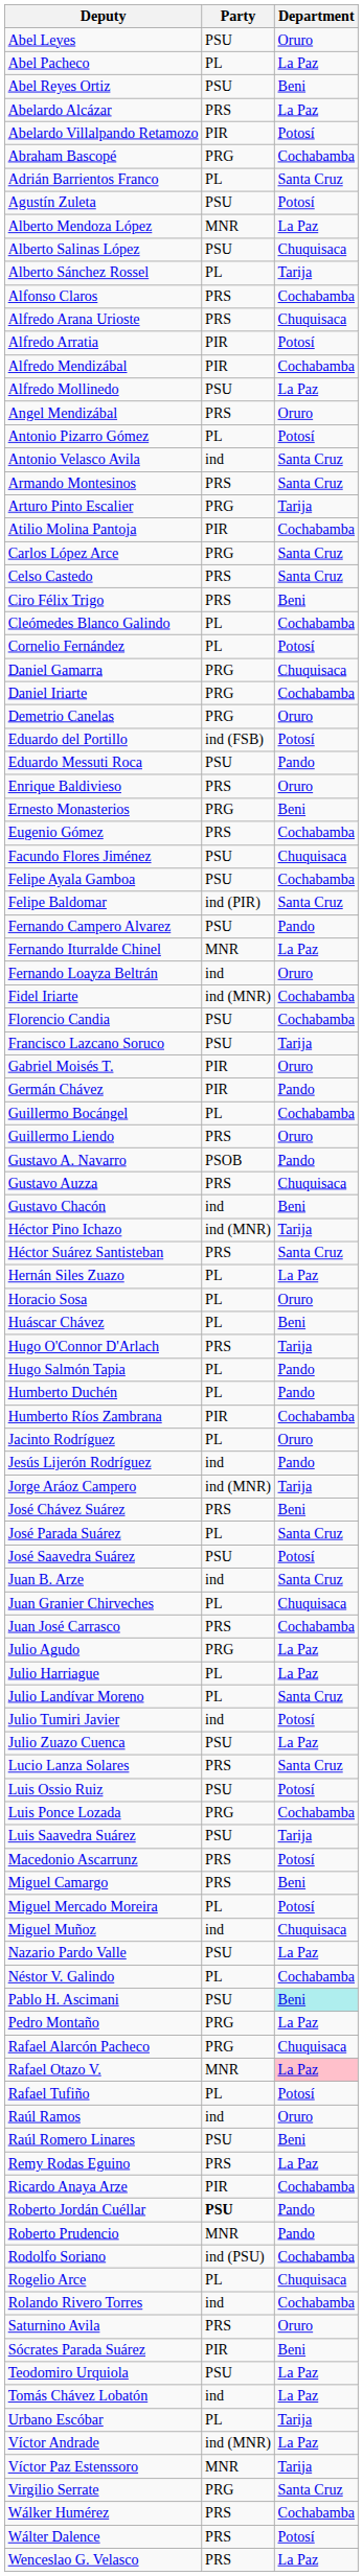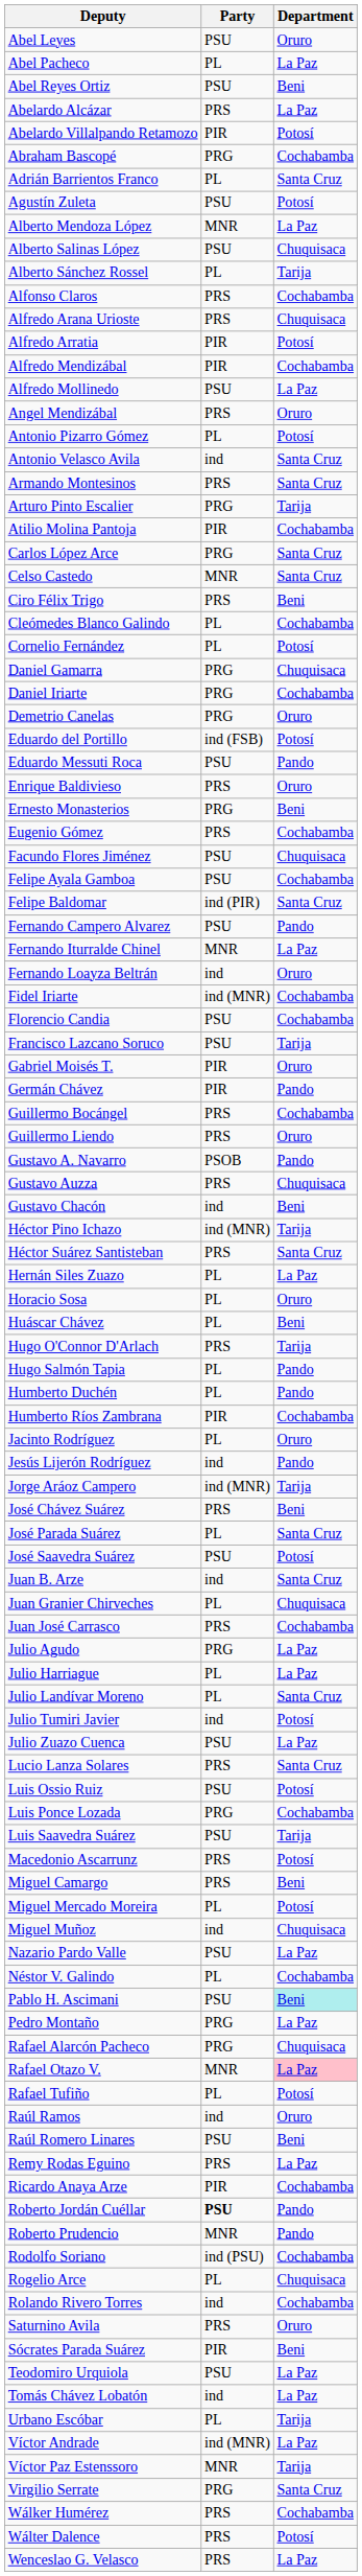 <table class="wikitable">
 <tr>
 <th>Deputy</th>
 <th>Party</th>
 <th>Department</th>
 </tr>
 <tr>
 <td><a href='#'>Abel Leyes</a></td>
 <td>PSU</td>
 <td><a href='#'>Oruro</a></td>
 </tr>
 <tr>
 <td><a href='#'>Abel Pacheco</a></td>
 <td>PL</td>
 <td><a href='#'>La Paz</a></td>
 </tr>
 <tr>
 <td><a href='#'>Abel Reyes Ortiz</a></td>
 <td>PSU</td>
 <td><a href='#'>Beni</a></td>
 </tr>
 <tr>
 <td><a href='#'>Abelardo Alcázar</a></td>
 <td>PRS</td>
 <td><a href='#'>La Paz</a></td>
 </tr>
 <tr>
 <td><a href='#'>Abelardo Villalpando Retamozo</a></td>
 <td>PIR</td>
 <td><a href='#'>Potosí</a></td>
 </tr>
 <tr>
 <td><a href='#'>Abraham Bascopé</a></td>
 <td>PRG</td>
 <td><a href='#'>Cochabamba</a></td>
 </tr>
 <tr>
 <td><a href='#'>Adrián Barrientos Franco</a></td>
 <td>PL</td>
 <td><a href='#'>Santa Cruz</a></td>
 </tr>
 <tr>
 <td><a href='#'>Agustín Zuleta</a></td>
 <td>PSU</td>
 <td><a href='#'>Potosí</a></td>
 </tr>
 <tr>
 <td><a href='#'>Alberto Mendoza López</a></td>
 <td>MNR</td>
 <td><a href='#'>La Paz</a></td>
 </tr>
 <tr>
 <td><a href='#'>Alberto Salinas López</a></td>
 <td>PSU</td>
 <td><a href='#'>Chuquisaca</a></td>
 </tr>
 <tr>
 <td><a href='#'>Alberto Sánchez Rossel</a></td>
 <td>PL</td>
 <td><a href='#'>Tarija</a></td>
 </tr>
 <tr>
 <td><a href='#'>Alfonso Claros</a></td>
 <td>PRS</td>
 <td><a href='#'>Cochabamba</a></td>
 </tr>
 <tr>
 <td><a href='#'>Alfredo Arana Urioste</a></td>
 <td>PRS</td>
 <td><a href='#'>Chuquisaca</a></td>
 </tr>
 <tr>
 <td><a href='#'>Alfredo Arratia</a></td>
 <td>PIR</td>
 <td><a href='#'>Potosí</a></td>
 </tr>
 <tr>
 <td><a href='#'>Alfredo Mendizábal</a></td>
 <td>PIR</td>
 <td><a href='#'>Cochabamba</a></td>
 </tr>
 <tr>
 <td><a href='#'>Alfredo Mollinedo</a></td>
 <td>PSU</td>
 <td><a href='#'>La Paz</a></td>
 </tr>
 <tr>
 <td><a href='#'>Angel Mendizábal</a></td>
 <td>PRS</td>
 <td><a href='#'>Oruro</a></td>
 </tr>
 <tr>
 <td><a href='#'>Antonio Pizarro Gómez</a></td>
 <td>PL</td>
 <td><a href='#'>Potosí</a></td>
 </tr>
 <tr>
 <td><a href='#'>Antonio Velasco Avila</a></td>
 <td>ind</td>
 <td><a href='#'>Santa Cruz</a></td>
 </tr>
 <tr>
 <td><a href='#'>Armando Montesinos</a></td>
 <td>PRS</td>
 <td><a href='#'>Santa Cruz</a></td>
 </tr>
 <tr>
 <td><a href='#'>Arturo Pinto Escalier</a></td>
 <td>PRG</td>
 <td><a href='#'>Tarija</a></td>
 </tr>
 <tr>
 <td><a href='#'>Atilio Molina Pantoja</a></td>
 <td>PIR</td>
 <td><a href='#'>Cochabamba</a></td>
 </tr>
 <tr>
 <td><a href='#'>Carlos López Arce</a></td>
 <td>PRG</td>
 <td><a href='#'>Santa Cruz</a></td>
 </tr>
 <tr>
 <td><a href='#'>Celso Castedo</a></td>
-<td>PRS</td>
+<td>MNR</td>
 <td><a href='#'>Santa Cruz</a></td>
 </tr>
 <tr>
 <td><a href='#'>Ciro Félix Trigo</a></td>
 <td>PRS</td>
 <td><a href='#'>Beni</a></td>
 </tr>
 <tr>
 <td><a href='#'>Cleómedes Blanco Galindo</a></td>
 <td>PL</td>
 <td><a href='#'>Cochabamba</a></td>
 </tr>
 <tr>
 <td><a href='#'>Cornelio Fernández</a></td>
 <td>PL</td>
 <td><a href='#'>Potosí</a></td>
 </tr>
 <tr>
 <td><a href='#'>Daniel Gamarra</a></td>
 <td>PRG</td>
 <td><a href='#'>Chuquisaca</a></td>
 </tr>
 <tr>
 <td><a href='#'>Daniel Iriarte</a></td>
 <td>PRG</td>
 <td><a href='#'>Cochabamba</a></td>
 </tr>
 <tr>
 <td><a href='#'>Demetrio Canelas</a></td>
 <td>PRG</td>
 <td><a href='#'>Oruro</a></td>
 </tr>
 <tr>
 <td><a href='#'>Eduardo del Portillo</a></td>
 <td>ind (FSB)</td>
 <td><a href='#'>Potosí</a></td>
 </tr>
 <tr>
 <td><a href='#'>Eduardo Messuti Roca</a></td>
 <td>PSU</td>
 <td><a href='#'>Pando</a></td>
 </tr>
 <tr>
 <td><a href='#'>Enrique Baldivieso</a></td>
 <td>PRS</td>
 <td><a href='#'>Oruro</a></td>
 </tr>
 <tr>
 <td><a href='#'>Ernesto Monasterios</a></td>
 <td>PRG</td>
 <td><a href='#'>Beni</a></td>
 </tr>
 <tr>
 <td><a href='#'>Eugenio Gómez</a></td>
 <td>PRS</td>
 <td><a href='#'>Cochabamba</a></td>
 </tr>
 <tr>
 <td><a href='#'>Facundo Flores Jiménez</a></td>
 <td>PSU</td>
 <td><a href='#'>Chuquisaca</a></td>
 </tr>
 <tr>
 <td><a href='#'>Felipe Ayala Gamboa</a></td>
 <td>PSU</td>
 <td><a href='#'>Cochabamba</a></td>
 </tr>
 <tr>
 <td><a href='#'>Felipe Baldomar</a></td>
 <td>ind (PIR)</td>
 <td><a href='#'>Santa Cruz</a></td>
 </tr>
 <tr>
 <td><a href='#'>Fernando Campero Alvarez</a></td>
 <td>PSU</td>
 <td><a href='#'>Pando</a></td>
 </tr>
 <tr>
 <td><a href='#'>Fernando Iturralde Chinel</a></td>
 <td>MNR</td>
 <td><a href='#'>La Paz</a></td>
 </tr>
 <tr>
 <td><a href='#'>Fernando Loayza Beltrán</a></td>
 <td>ind</td>
 <td><a href='#'>Oruro</a></td>
 </tr>
 <tr>
 <td><a href='#'>Fidel Iriarte</a></td>
 <td>ind (MNR)</td>
 <td><a href='#'>Cochabamba</a></td>
 </tr>
 <tr>
 <td><a href='#'>Florencio Candia</a></td>
 <td>PSU</td>
 <td><a href='#'>Cochabamba</a></td>
 </tr>
 <tr>
 <td><a href='#'>Francisco Lazcano Soruco</a></td>
 <td>PSU</td>
 <td><a href='#'>Tarija</a></td>
 </tr>
 <tr>
 <td><a href='#'>Gabriel Moisés T.</a></td>
 <td>PIR</td>
 <td><a href='#'>Oruro</a></td>
 </tr>
 <tr>
 <td><a href='#'>Germán Chávez</a></td>
 <td>PIR</td>
 <td><a href='#'>Pando</a></td>
 </tr>
 <tr>
 <td><a href='#'>Guillermo Bocángel</a></td>
-<td>PL</td>
+<td>PRS</td>
 <td><a href='#'>Cochabamba</a></td>
 </tr>
 <tr>
 <td><a href='#'>Guillermo Liendo</a></td>
 <td>PRS</td>
 <td><a href='#'>Oruro</a></td>
 </tr>
 <tr>
 <td><a href='#'>Gustavo A. Navarro</a></td>
 <td>PSOB</td>
 <td><a href='#'>Pando</a></td>
 </tr>
 <tr>
 <td><a href='#'>Gustavo Auzza</a></td>
 <td>PRS</td>
 <td><a href='#'>Chuquisaca</a></td>
 </tr>
 <tr>
 <td><a href='#'>Gustavo Chacón</a></td>
 <td>ind</td>
 <td><a href='#'>Beni</a></td>
 </tr>
 <tr>
 <td><a href='#'>Héctor Pino Ichazo</a></td>
 <td>ind (MNR)</td>
 <td><a href='#'>Tarija</a></td>
 </tr>
 <tr>
 <td><a href='#'>Héctor Suárez Santisteban</a></td>
 <td>PRS</td>
 <td><a href='#'>Santa Cruz</a></td>
 </tr>
 <tr>
 <td><a href='#'>Hernán Siles Zuazo</a></td>
 <td>PL</td>
 <td><a href='#'>La Paz</a></td>
 </tr>
 <tr>
 <td><a href='#'>Horacio Sosa</a></td>
 <td>PL</td>
 <td><a href='#'>Oruro</a></td>
 </tr>
 <tr>
 <td><a href='#'>Huáscar Chávez</a></td>
 <td>PL</td>
 <td><a href='#'>Beni</a></td>
 </tr>
 <tr>
 <td><a href='#'>Hugo O'Connor D'Arlach</a></td>
 <td>PRS</td>
 <td><a href='#'>Tarija</a></td>
 </tr>
 <tr>
 <td><a href='#'>Hugo Salmón Tapia</a></td>
 <td>PL</td>
 <td><a href='#'>Pando</a></td>
 </tr>
 <tr>
 <td><a href='#'>Humberto Duchén</a></td>
 <td>PL</td>
 <td><a href='#'>Pando</a></td>
 </tr>
 <tr>
 <td><a href='#'>Humberto Ríos Zambrana</a></td>
 <td>PIR</td>
 <td><a href='#'>Cochabamba</a></td>
 </tr>
 <tr>
 <td><a href='#'>Jacinto Rodríguez</a></td>
 <td>PL</td>
 <td><a href='#'>Oruro</a></td>
 </tr>
 <tr>
 <td><a href='#'>Jesús Lijerón Rodríguez</a></td>
 <td>ind</td>
 <td><a href='#'>Pando</a></td>
 </tr>
 <tr>
 <td><a href='#'>Jorge Aráoz Campero</a></td>
 <td>ind (MNR)</td>
 <td><a href='#'>Tarija</a></td>
 </tr>
 <tr>
 <td><a href='#'>José Chávez Suárez</a></td>
 <td>PRS</td>
 <td><a href='#'>Beni</a></td>
 </tr>
 <tr>
 <td><a href='#'>José Parada Suárez</a></td>
 <td>PL</td>
 <td><a href='#'>Santa Cruz</a></td>
 </tr>
 <tr>
 <td><a href='#'>José Saavedra Suárez</a></td>
 <td>PSU</td>
 <td><a href='#'>Potosí</a></td>
 </tr>
 <tr>
 <td><a href='#'>Juan B. Arze</a></td>
 <td>ind</td>
 <td><a href='#'>Santa Cruz</a></td>
 </tr>
 <tr>
 <td><a href='#'>Juan Granier Chirveches</a></td>
 <td>PL</td>
 <td><a href='#'>Chuquisaca</a></td>
 </tr>
 <tr>
 <td><a href='#'>Juan José Carrasco</a></td>
 <td>PRS</td>
 <td><a href='#'>Cochabamba</a></td>
 </tr>
 <tr>
 <td><a href='#'>Julio Agudo</a></td>
 <td>PRG</td>
 <td><a href='#'>La Paz</a></td>
 </tr>
 <tr>
 <td><a href='#'>Julio Harriague</a></td>
 <td>PL</td>
 <td><a href='#'>La Paz</a></td>
 </tr>
 <tr>
 <td><a href='#'>Julio Landívar Moreno</a></td>
 <td>PL</td>
 <td><a href='#'>Santa Cruz</a></td>
 </tr>
 <tr>
 <td><a href='#'>Julio Tumiri Javier</a></td>
 <td>ind</td>
 <td><a href='#'>Potosí</a></td>
 </tr>
 <tr>
 <td><a href='#'>Julio Zuazo Cuenca</a></td>
 <td>PSU</td>
 <td><a href='#'>La Paz</a></td>
 </tr>
 <tr>
 <td><a href='#'>Lucio Lanza Solares</a></td>
 <td>PRS</td>
 <td><a href='#'>Santa Cruz</a></td>
 </tr>
 <tr>
 <td><a href='#'>Luis Ossio Ruiz</a></td>
 <td>PSU</td>
 <td><a href='#'>Potosí</a></td>
 </tr>
 <tr>
 <td><a href='#'>Luis Ponce Lozada</a></td>
 <td>PRG</td>
 <td><a href='#'>Cochabamba</a></td>
 </tr>
 <tr>
 <td><a href='#'>Luis Saavedra Suárez</a></td>
 <td>PSU</td>
 <td><a href='#'>Tarija</a></td>
 </tr>
 <tr>
 <td><a href='#'>Macedonio Ascarrunz</a></td>
 <td>PRS</td>
 <td><a href='#'>Potosí</a></td>
 </tr>
 <tr>
 <td><a href='#'>Miguel Camargo</a></td>
 <td>PRS</td>
 <td><a href='#'>Beni</a></td>
 </tr>
 <tr>
 <td><a href='#'>Miguel Mercado Moreira</a></td>
 <td>PL</td>
 <td><a href='#'>Potosí</a></td>
 </tr>
 <tr>
 <td><a href='#'>Miguel Muñoz</a></td>
 <td>ind</td>
 <td><a href='#'>Chuquisaca</a></td>
 </tr>
 <tr>
 <td><a href='#'>Nazario Pardo Valle</a></td>
 <td>PSU</td>
 <td><a href='#'>La Paz</a></td>
 </tr>
 <tr>
 <td><a href='#'>Néstor V. Galindo</a></td>
 <td>PL</td>
 <td><a href='#'>Cochabamba</a></td>
 </tr>
 <tr>
 <td><a href='#'>Pablo H. Ascimani</a></td>
 <td>PSU</td>
 <td style="background: paleturquoise;"><a href='#'>Beni</a></td>
 </tr>
 <tr>
 <td><a href='#'>Pedro Montaño</a></td>
 <td>PRG</td>
 <td><a href='#'>La Paz</a></td>
 </tr>
 <tr>
 <td><a href='#'>Rafael Alarcón Pacheco</a></td>
 <td>PRG</td>
 <td><a href='#'>Chuquisaca</a></td>
 </tr>
 <tr>
 <td><a href='#'>Rafael Otazo V.</a></td>
 <td>MNR</td>
 <td style="background: pink;"><a href='#'>La Paz</a></td>
 </tr>
 <tr>
 <td><a href='#'>Rafael Tufiño</a></td>
 <td>PL</td>
 <td><a href='#'>Potosí</a></td>
 </tr>
 <tr>
 <td><a href='#'>Raúl Ramos</a></td>
 <td>ind</td>
 <td><a href='#'>Oruro</a></td>
 </tr>
 <tr>
 <td><a href='#'>Raúl Romero Linares</a></td>
 <td>PSU</td>
 <td><a href='#'>Beni</a></td>
 </tr>
 <tr>
 <td><a href='#'>Remy Rodas Eguino</a></td>
 <td>PRS</td>
 <td><a href='#'>La Paz</a></td>
 </tr>
 <tr>
 <td><a href='#'>Ricardo Anaya Arze</a></td>
 <td>PIR</td>
 <td><a href='#'>Cochabamba</a></td>
 </tr>
 <tr>
 <td><a href='#'>Roberto Jordán Cuéllar</a></td>
 <td><strong>PSU</strong></td>
 <td><a href='#'>Pando</a></td>
 </tr>
 <tr>
 <td><a href='#'>Roberto Prudencio</a></td>
 <td>MNR</td>
 <td><a href='#'>Pando</a></td>
 </tr>
 <tr>
 <td><a href='#'>Rodolfo Soriano</a></td>
 <td>ind (PSU)</td>
 <td><a href='#'>Cochabamba</a></td>
 </tr>
 <tr>
 <td><a href='#'>Rogelio Arce</a></td>
 <td>PL</td>
 <td><a href='#'>Chuquisaca</a></td>
 </tr>
 <tr>
 <td><a href='#'>Rolando Rivero Torres</a></td>
 <td>ind</td>
 <td><a href='#'>Cochabamba</a></td>
 </tr>
 <tr>
 <td><a href='#'>Saturnino Avila</a></td>
 <td>PRS</td>
 <td><a href='#'>Oruro</a></td>
 </tr>
 <tr>
 <td><a href='#'>Sócrates Parada Suárez</a></td>
 <td>PIR</td>
 <td><a href='#'>Beni</a></td>
 </tr>
 <tr>
 <td><a href='#'>Teodomiro Urquiola</a></td>
 <td>PSU</td>
 <td><a href='#'>La Paz</a></td>
 </tr>
 <tr>
 <td><a href='#'>Tomás Chávez Lobatón</a></td>
 <td>ind</td>
 <td><a href='#'>La Paz</a></td>
 </tr>
 <tr>
 <td><a href='#'>Urbano Escóbar</a></td>
 <td>PL</td>
 <td><a href='#'>Tarija</a></td>
 </tr>
 <tr>
 <td><a href='#'>Víctor Andrade</a></td>
 <td>ind (MNR)</td>
 <td><a href='#'>La Paz</a></td>
 </tr>
 <tr>
 <td><a href='#'>Víctor Paz Estenssoro</a></td>
 <td>MNR</td>
 <td><a href='#'>Tarija</a></td>
 </tr>
 <tr>
 <td><a href='#'>Virgilio Serrate</a></td>
 <td>PRG</td>
 <td><a href='#'>Santa Cruz</a></td>
 </tr>
 <tr>
 <td><a href='#'>Wálker Humérez</a></td>
 <td>PRS</td>
 <td><a href='#'>Cochabamba</a></td>
 </tr>
 <tr>
 <td><a href='#'>Wálter Dalence</a></td>
 <td>PRS</td>
 <td><a href='#'>Potosí</a></td>
 </tr>
 <tr>
 <td><a href='#'>Wenceslao G. Velasco</a></td>
 <td>PRS</td>
 <td><a href='#'>La Paz</a></td>
 </tr>
 </table>
